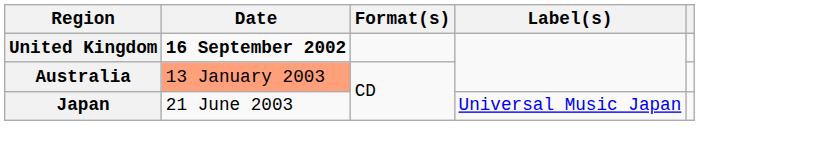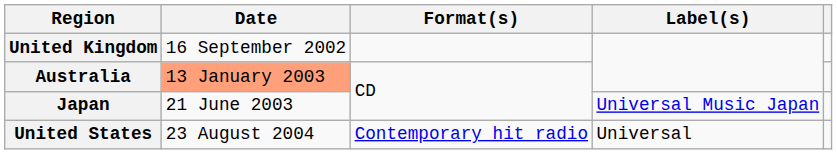 <table class="wikitable plainrowheaders">
 <tr>
 <th scope="col">Region</th>
 <th scope="col">Date</th>
 <th scope="col">Format(s)</th>
 <th scope="col">Label(s)</th>
 <th scope="col"></th>
 </tr>
 <tr>
 <th scope="row">United Kingdom</th>
-<td><strong>16 September 2002</strong></td>
+<td>16 September 2002</td>
 <td></td>
 <td rowspan="2"></td>
 <td align="center"></td>
 </tr>
 <tr>
 <th scope="row">Australia</th>
 <td style="background: lightsalmon;">13 January 2003</td>
 <td rowspan="2">CD</td>
 <td align="center"></td>
 </tr>
 <tr>
 <th scope="row">Japan</th>
 <td>21 June 2003</td>
 <td><a href='#'>Universal Music Japan</a></td>
 <td align="center"></td>
 </tr>
+<tr>
+<th scope="row">United States</th>
+<td>23 August 2004</td>
+<td><a href='#'>Contemporary hit radio</a></td>
+<td>Universal</td>
+<td align="center"></td>
+</tr>
 </table>
